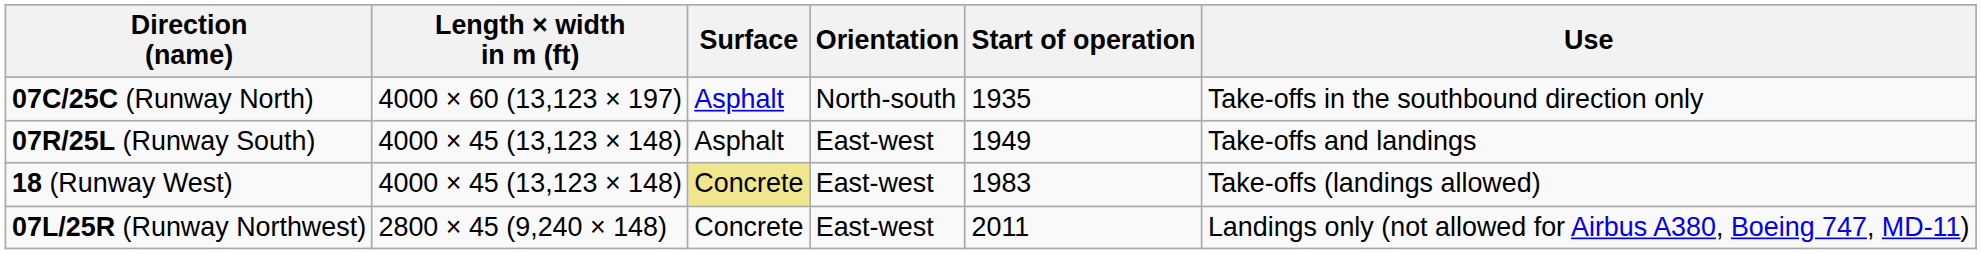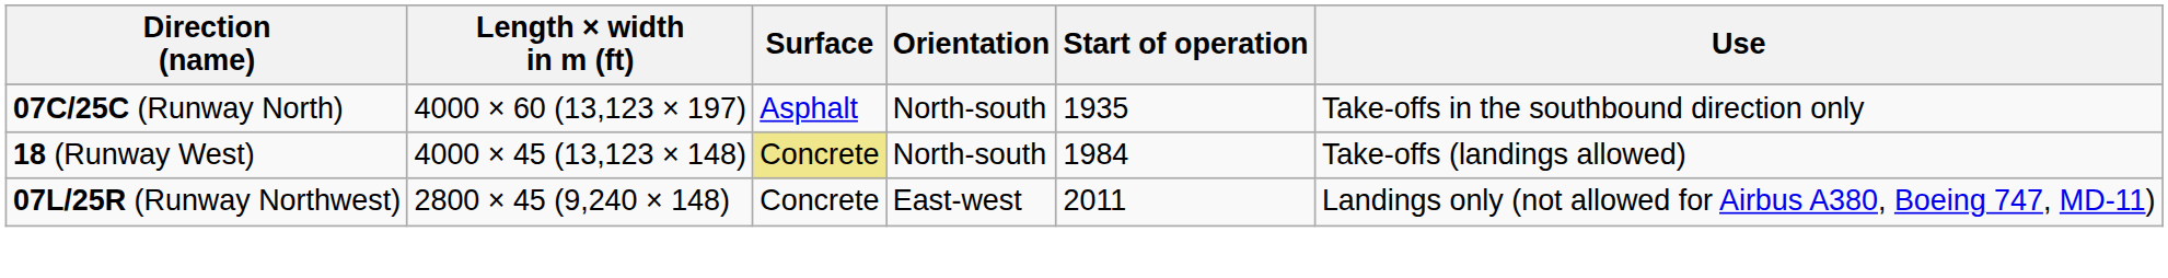 <table class="wikitable" style="margin:1em auto;">
 <tr>
 <th>Direction <br>(name)</th>
 <th>Length × width<br>in m (ft)</th>
 <th>Surface</th>
 <th>Orientation</th>
 <th>Start of operation</th>
 <th>Use</th>
 </tr>
 <tr>
 <td><strong>07C/25C</strong> (Runway North)</td>
 <td>4000 × 60 (13,123 × 197)</td>
 <td><a href='#'>Asphalt</a></td>
 <td>North-south</td>
 <td>1935</td>
 <td>Take-offs in the southbound direction only</td>
 </tr>
 <tr>
-<td><strong>07R/25L</strong> (Runway South)</td>
-<td>4000 × 45 (13,123 × 148)</td>
-<td>Asphalt</td>
-<td>East-west</td>
-<td>1949</td>
-<td>Take-offs and landings</td>
-</tr>
-<tr>
 <td><strong>18</strong> (Runway West)</td>
 <td>4000 × 45 (13,123 × 148)</td>
 <td style="background: khaki;">Concrete</td>
-<td>East-west</td>
-<td>1983</td>
+<td>North-south</td>
+<td>1984</td>
 <td>Take-offs (landings allowed)</td>
 </tr>
 <tr>
 <td><strong>07L/25R</strong> (Runway Northwest)</td>
 <td>2800 × 45 (9,240 × 148)</td>
 <td>Concrete</td>
 <td>East-west</td>
 <td>2011</td>
 <td>Landings only (not allowed for <a href='#'>Airbus A380</a>, <a href='#'>Boeing 747</a>, <a href='#'>MD-11</a>)</td>
 </tr>
 </table>
